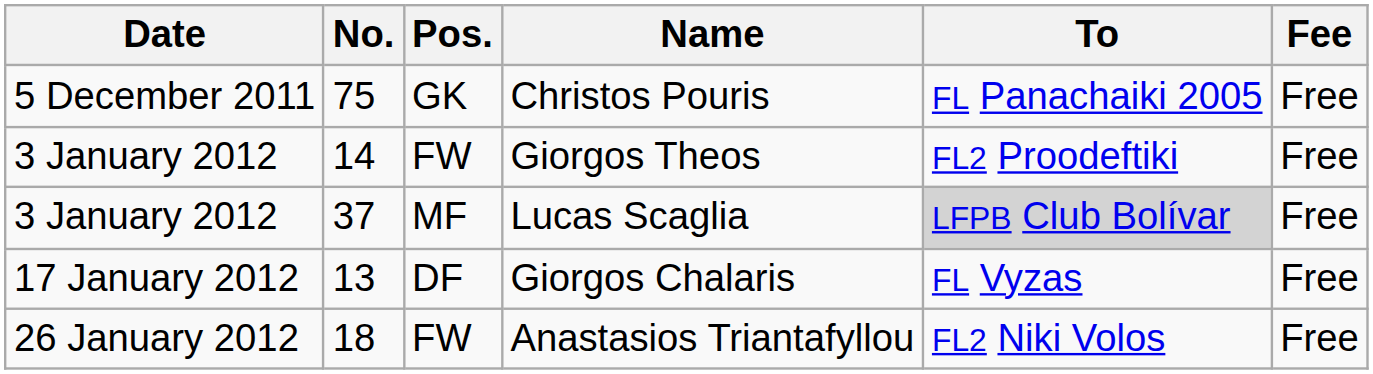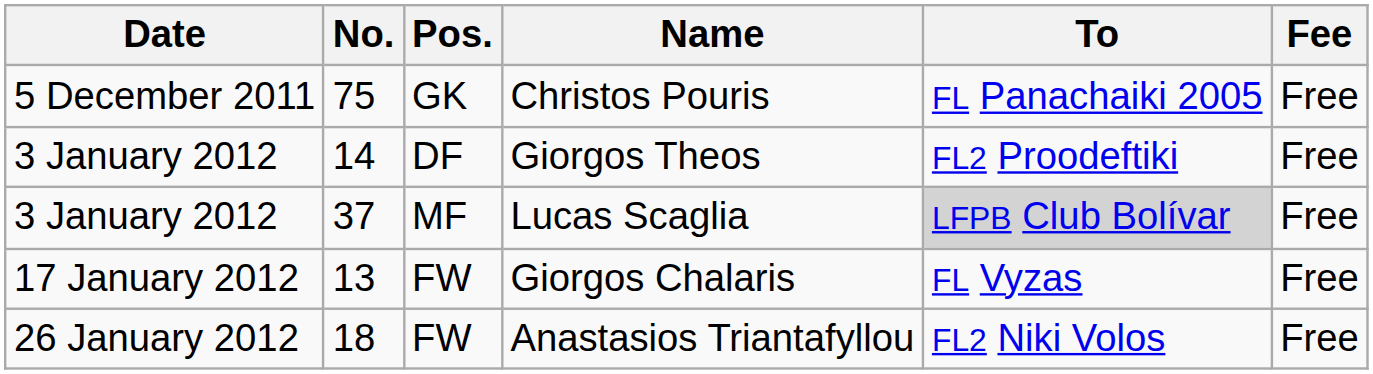 <table class="wikitable">
 <tr>
 <th>Date</th>
 <th>No.</th>
 <th>Pos.</th>
 <th>Name</th>
 <th>To</th>
 <th>Fee</th>
 </tr>
 <tr>
 <td>5 December 2011</td>
 <td>75</td>
 <td>GK</td>
 <td> Christos Pouris</td>
 <td> <small><a href='#'>FL</a></small> <a href='#'>Panachaiki 2005</a></td>
 <td>Free</td>
 </tr>
 <tr>
 <td>3 January 2012</td>
 <td>14</td>
-<td>FW</td>
+<td>DF</td>
 <td> Giorgos Theos</td>
 <td> <small><a href='#'>FL2</a></small> <a href='#'>Proodeftiki</a></td>
 <td>Free</td>
 </tr>
 <tr>
 <td>3 January 2012</td>
 <td>37</td>
 <td>MF</td>
 <td> Lucas Scaglia</td>
 <td style="background: lightgrey;"> <small><a href='#'>LFPB</a></small> <a href='#'>Club Bolívar</a></td>
 <td>Free</td>
 </tr>
 <tr>
 <td>17 January 2012</td>
 <td>13</td>
-<td>DF</td>
+<td>FW</td>
 <td> Giorgos Chalaris</td>
 <td> <small><a href='#'>FL</a></small> <a href='#'>Vyzas</a></td>
 <td>Free</td>
 </tr>
 <tr>
 <td>26 January 2012</td>
 <td>18</td>
 <td>FW</td>
 <td> Anastasios Triantafyllou</td>
 <td> <small><a href='#'>FL2</a></small> <a href='#'>Niki Volos</a></td>
 <td>Free</td>
 </tr>
 </table>
